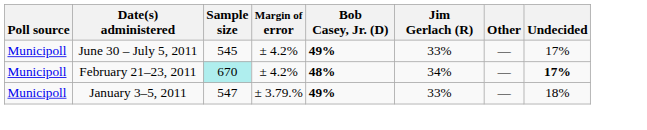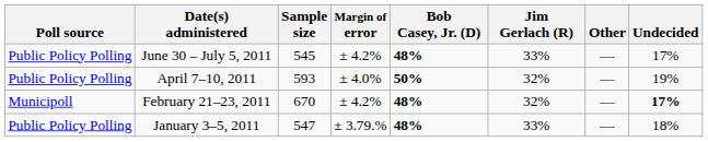 <table class="wikitable">
 <tr valign= bottom>
 <th>Poll source</th>
 <th style="width:150px;">Date(s)<br>administered</th>
 <th class=small>Sample<br>size</th>
 <th><small>Margin of</small><br>error</th>
 <th style="width:100px;">Bob <br>Casey, Jr. (D)</th>
 <th style="width:100px;">Jim<br>Gerlach (R)</th>
 <th>Other</th>
 <th>Undecided</th>
 </tr>
 <tr>
-<td><a href='#'>Municipoll </a></td>
+<td><a href='#'>Public Policy Polling</a></td>
 <td align=center>June 30 – July 5, 2011</td>
 <td align=center>545</td>
 <td align=center>± 4.2%</td>
-<td><strong>49%</strong></td>
+<td><strong>48%</strong></td>
 <td align=center>33%</td>
 <td align=center>—</td>
 <td align=center>17%</td>
 </tr>
 <tr>
+<td><a href='#'>Public Policy Polling</a></td>
+<td align=center>April 7–10, 2011</td>
+<td align=center>593</td>
+<td align=center>± 4.0%</td>
+<td><strong>50%</strong></td>
+<td align=center>32%</td>
+<td align=center>—</td>
+<td align=center>19%</td>
+</tr>
+<tr>
 <td><a href='#'>Municipoll </a></td>
 <td align=center>February 21–23, 2011</td>
-<td align=center style="background: paleturquoise;">670</td>
+<td align=center>670</td>
 <td align=center>± 4.2%</td>
 <td><strong>48%</strong></td>
-<td align=center>34%</td>
+<td align=center>32%</td>
 <td align=center>—</td>
 <td align=center><strong>17%</strong></td>
 </tr>
 <tr>
-<td><a href='#'>Municipoll </a></td>
+<td><a href='#'>Public Policy Polling </a></td>
 <td align=center>January 3–5, 2011</td>
 <td align=center>547</td>
 <td align=center>± 3.79.%</td>
-<td><strong>49%</strong></td>
+<td><strong>48%</strong></td>
 <td align=center>33%</td>
 <td align=center>—</td>
 <td align=center>18%</td>
 </tr>
 </table>
